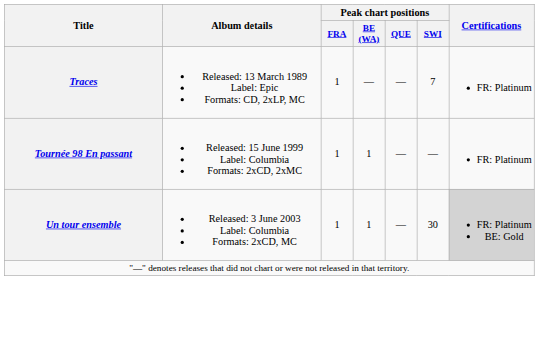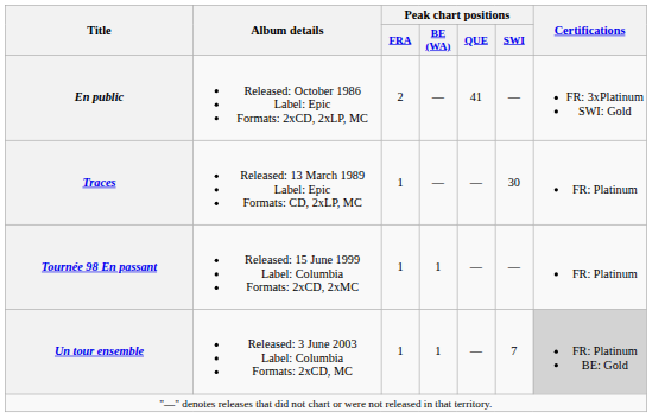 <table class="wikitable plainrowheaders" style="text-align:center;">
 <tr>
 <th scope="col" rowspan="2" style="width:15em;">Title</th>
 <th scope="col" rowspan="2" style="width:15em;">Album details</th>
 <th colspan="4">Peak chart positions</th>
 <th rowspan="2"><a href='#'>Certifications</a></th>
 </tr>
 <tr>
 <th scope="col" style="width:3em;font-size:90%;"><a href='#'>FRA</a><br></th>
 <th scope="col" style="width:3em;font-size:90%;"><a href='#'>BE (WA)</a><br></th>
 <th scope="col" style="width:3em;font-size:90%;"><a href='#'>QUE</a><br></th>
 <th scope="col" style="width:3em;font-size:90%;"><a href='#'>SWI</a><br></th>
 </tr>
 <tr>
+<th scope="row"><em>En public</em></th>
+<td><br><ul><li>Released: October 1986</li><li>Label: Epic</li><li>Formats: 2xCD, 2xLP, MC</li></ul></td>
+<td>2</td>
+<td>—</td>
+<td>41</td>
+<td>—</td>
+<td><br><ul><li>FR: 3xPlatinum</li><li>SWI: Gold</li></ul></td>
+</tr>
+<tr>
 <th scope="row"><em><a href='#'>Traces</a></em></th>
 <td><br><ul><li>Released: 13 March 1989</li><li>Label: Epic</li><li>Formats: CD, 2xLP, MC</li></ul></td>
 <td>1</td>
 <td>—</td>
 <td>—</td>
-<td>7</td>
+<td>30</td>
 <td><br><ul><li>FR: Platinum</li></ul></td>
 </tr>
 <tr>
 <th scope="row"><em><a href='#'>Tournée 98 En passant</a></em></th>
 <td><br><ul><li>Released: 15 June 1999</li><li>Label: Columbia</li><li>Formats: 2xCD, 2xMC</li></ul></td>
 <td>1</td>
 <td>1</td>
 <td>—</td>
 <td>—</td>
 <td><br><ul><li>FR: Platinum</li></ul></td>
 </tr>
 <tr>
 <th scope="row"><em><a href='#'>Un tour ensemble</a></em></th>
 <td><br><ul><li>Released: 3 June 2003</li><li>Label: Columbia</li><li>Formats: 2xCD, MC</li></ul></td>
 <td>1</td>
 <td>1</td>
 <td>—</td>
-<td>30</td>
+<td>7</td>
 <td style="background: lightgrey;"><br><ul><li>FR: Platinum</li><li>BE: Gold</li></ul></td>
 </tr>
 <tr>
 <td colspan="7" style="font-size:90%">"—" denotes releases that did not chart or were not released in that territory.</td>
 </tr>
 </table>
